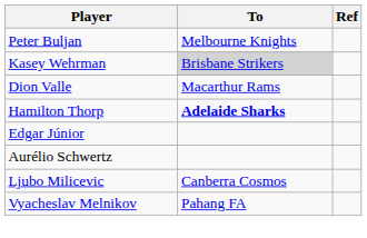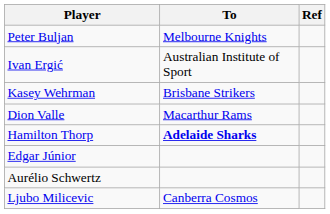 <table class="wikitable">
 <tr>
 <th width=180>Player</th>
 <th width=160>To</th>
 <th>Ref</th>
 </tr>
 <tr>
 <td> <a href='#'>Peter Buljan</a></td>
 <td><a href='#'>Melbourne Knights</a></td>
 <td></td>
 </tr>
 <tr>
+<td> <a href='#'>Ivan Ergić</a></td>
+<td>Australian Institute of Sport</td>
+<td></td>
+</tr>
+<tr>
 <td> <a href='#'>Kasey Wehrman</a></td>
-<td style="background: lightgrey;"><a href='#'>Brisbane Strikers</a></td>
+<td><a href='#'>Brisbane Strikers</a></td>
 <td></td>
 </tr>
 <tr>
 <td> <a href='#'>Dion Valle</a></td>
 <td><a href='#'>Macarthur Rams</a></td>
 <td></td>
 </tr>
 <tr>
 <td> <a href='#'>Hamilton Thorp</a></td>
 <td><strong><a href='#'>Adelaide Sharks</a></strong></td>
 <td></td>
 </tr>
 <tr>
 <td> <a href='#'>Edgar Júnior</a></td>
 <td></td>
 <td></td>
 </tr>
 <tr>
 <td> Aurélio Schwertz</td>
 <td></td>
 <td></td>
 </tr>
 <tr>
 <td> <a href='#'>Ljubo Milicevic</a></td>
 <td><a href='#'>Canberra Cosmos</a></td>
 <td></td>
 </tr>
-<tr>
-<td> <a href='#'>Vyacheslav Melnikov</a></td>
-<td><a href='#'>Pahang FA</a></td>
-<td></td>
-</tr>
 </table>
